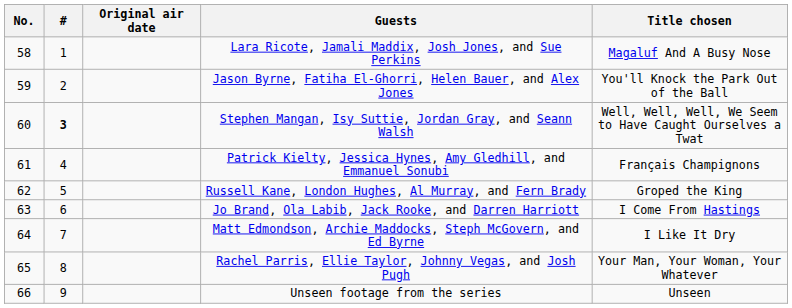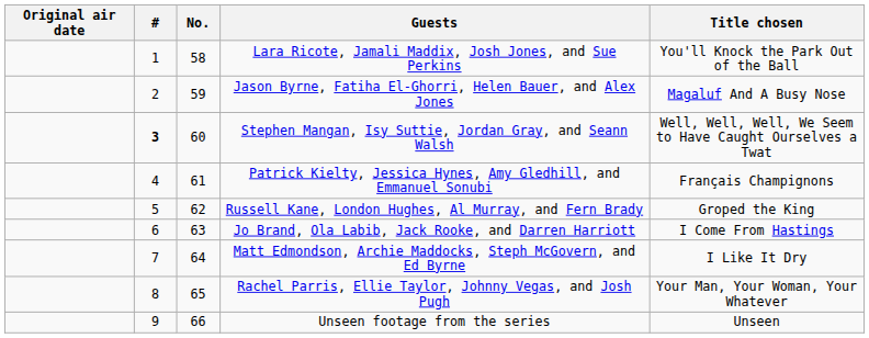 <table class="wikitable" style="text-align:center;">
 <tr>
+<th style="width:15%;">Original air date</th>
+<th style="width:5%;">#</th>
 <th style="width:5%;">No.</th>
-<th style="width:5%;">#</th>
-<th style="width:15%;">Original air date</th>
 <th style="width:50%;">Guests</th>
 <th style="width:25%;">Title chosen</th>
 </tr>
 <tr>
+<td></td>
+<td>1</td>
 <td>58</td>
-<td>1</td>
+<td><a href='#'>Lara Ricote</a>, <a href='#'>Jamali Maddix</a>, <a href='#'>Josh Jones</a>, and <a href='#'>Sue Perkins</a></td>
+<td>You'll Knock the Park Out of the Ball</td>
+</tr>
+<tr>
 <td></td>
-<td><a href='#'>Lara Ricote</a>, <a href='#'>Jamali Maddix</a>, <a href='#'>Josh Jones</a>, and <a href='#'>Sue Perkins</a></td>
+<td>2</td>
+<td>59</td>
+<td><a href='#'>Jason Byrne</a>, <a href='#'>Fatiha El-Ghorri</a>, <a href='#'>Helen Bauer</a>, and <a href='#'>Alex Jones</a></td>
 <td><a href='#'>Magaluf</a> And A Busy Nose</td>
 </tr>
 <tr>
-<td>59</td>
-<td>2</td>
 <td></td>
-<td><a href='#'>Jason Byrne</a>, <a href='#'>Fatiha El-Ghorri</a>, <a href='#'>Helen Bauer</a>, and <a href='#'>Alex Jones</a></td>
-<td>You'll Knock the Park Out of the Ball</td>
-</tr>
-<tr>
+<td><strong>3</strong></td>
 <td>60</td>
-<td><strong>3</strong></td>
-<td></td>
 <td><a href='#'>Stephen Mangan</a>, <a href='#'>Isy Suttie</a>, <a href='#'>Jordan Gray</a>, and <a href='#'>Seann Walsh</a></td>
 <td>Well, Well, Well, We Seem to Have Caught Ourselves a Twat</td>
 </tr>
 <tr>
+<td></td>
+<td>4</td>
 <td>61</td>
-<td>4</td>
-<td></td>
 <td><a href='#'>Patrick Kielty</a>, <a href='#'>Jessica Hynes</a>, <a href='#'>Amy Gledhill</a>, and <a href='#'>Emmanuel Sonubi</a></td>
 <td>Français Champignons</td>
 </tr>
 <tr>
+<td></td>
+<td>5</td>
 <td>62</td>
-<td>5</td>
-<td></td>
 <td><a href='#'>Russell Kane</a>, <a href='#'>London Hughes</a>, <a href='#'>Al Murray</a>, and <a href='#'>Fern Brady</a></td>
 <td>Groped the King</td>
 </tr>
 <tr>
+<td></td>
+<td>6</td>
 <td>63</td>
-<td>6</td>
-<td></td>
 <td><a href='#'>Jo Brand</a>, <a href='#'>Ola Labib</a>, <a href='#'>Jack Rooke</a>, and <a href='#'>Darren Harriott</a></td>
 <td>I Come From <a href='#'>Hastings</a></td>
 </tr>
 <tr>
+<td></td>
+<td>7</td>
 <td>64</td>
-<td>7</td>
-<td></td>
 <td><a href='#'>Matt Edmondson</a>, <a href='#'>Archie Maddocks</a>, <a href='#'>Steph McGovern</a>, and <a href='#'>Ed Byrne</a></td>
 <td>I Like It Dry</td>
 </tr>
 <tr>
+<td></td>
+<td>8</td>
 <td>65</td>
-<td>8</td>
-<td></td>
 <td><a href='#'>Rachel Parris</a>, <a href='#'>Ellie Taylor</a>, <a href='#'>Johnny Vegas</a>, and <a href='#'>Josh Pugh</a></td>
 <td>Your Man, Your Woman, Your Whatever</td>
 </tr>
 <tr>
+<td></td>
+<td>9</td>
 <td>66</td>
-<td>9</td>
-<td></td>
 <td>Unseen footage from the series</td>
 <td>Unseen</td>
 </tr>
 </table>
